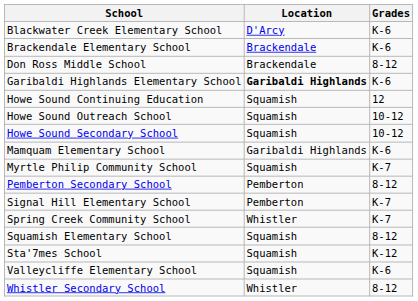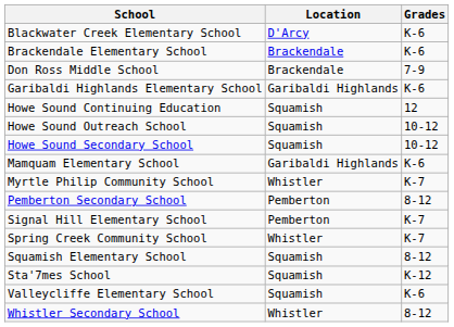 <table class="wikitable">
 <tr>
 <th>School</th>
 <th>Location</th>
 <th>Grades</th>
 </tr>
 <tr>
 <td>Blackwater Creek Elementary School</td>
 <td><a href='#'>D'Arcy</a></td>
 <td>K-6</td>
 </tr>
 <tr>
 <td>Brackendale Elementary School</td>
 <td><a href='#'>Brackendale</a></td>
 <td>K-6</td>
 </tr>
 <tr>
 <td>Don Ross Middle School</td>
 <td>Brackendale</td>
-<td>8-12</td>
+<td>7-9</td>
 </tr>
 <tr>
 <td>Garibaldi Highlands Elementary School</td>
-<td><strong>Garibaldi Highlands</strong></td>
+<td>Garibaldi Highlands</td>
 <td>K-6</td>
 </tr>
 <tr>
 <td>Howe Sound Continuing Education</td>
 <td>Squamish</td>
 <td>12</td>
 </tr>
 <tr>
 <td>Howe Sound Outreach School</td>
 <td>Squamish</td>
 <td>10-12</td>
 </tr>
 <tr>
 <td><a href='#'>Howe Sound Secondary School</a></td>
 <td>Squamish</td>
 <td>10-12</td>
 </tr>
 <tr>
 <td>Mamquam Elementary School</td>
 <td>Garibaldi Highlands</td>
 <td>K-6</td>
 </tr>
 <tr>
 <td>Myrtle Philip Community School</td>
-<td>Squamish</td>
+<td>Whistler</td>
 <td>K-7</td>
 </tr>
 <tr>
 <td><a href='#'>Pemberton Secondary School</a></td>
 <td>Pemberton</td>
 <td>8-12</td>
 </tr>
 <tr>
 <td>Signal Hill Elementary School</td>
 <td>Pemberton</td>
 <td>K-7</td>
 </tr>
 <tr>
 <td>Spring Creek Community School</td>
 <td>Whistler</td>
 <td>K-7</td>
 </tr>
 <tr>
 <td>Squamish Elementary School</td>
 <td>Squamish</td>
 <td>8-12</td>
 </tr>
 <tr>
 <td>Sta'7mes School</td>
 <td>Squamish</td>
 <td>K-12</td>
 </tr>
 <tr>
 <td>Valleycliffe Elementary School</td>
 <td>Squamish</td>
 <td>K-6</td>
 </tr>
 <tr>
 <td><a href='#'>Whistler Secondary School</a></td>
 <td>Whistler</td>
 <td>8-12</td>
 </tr>
 </table>
